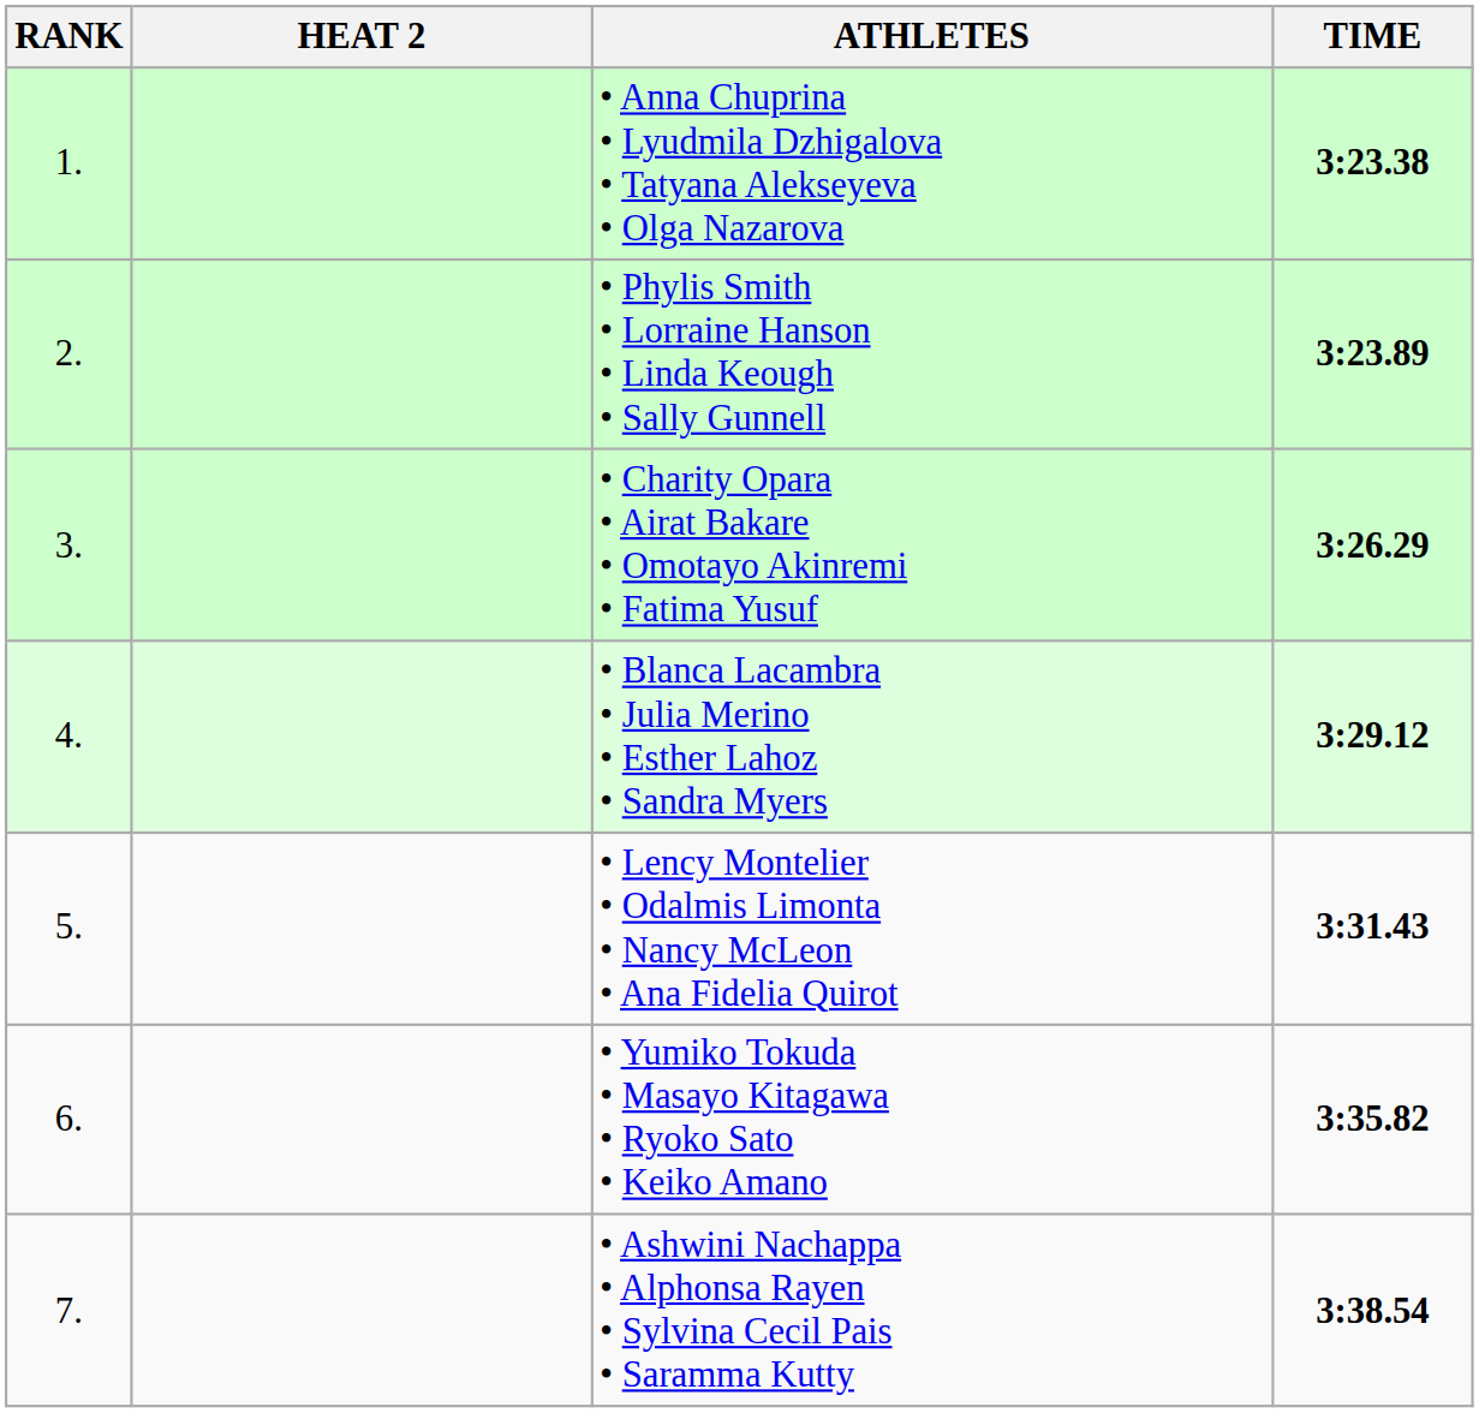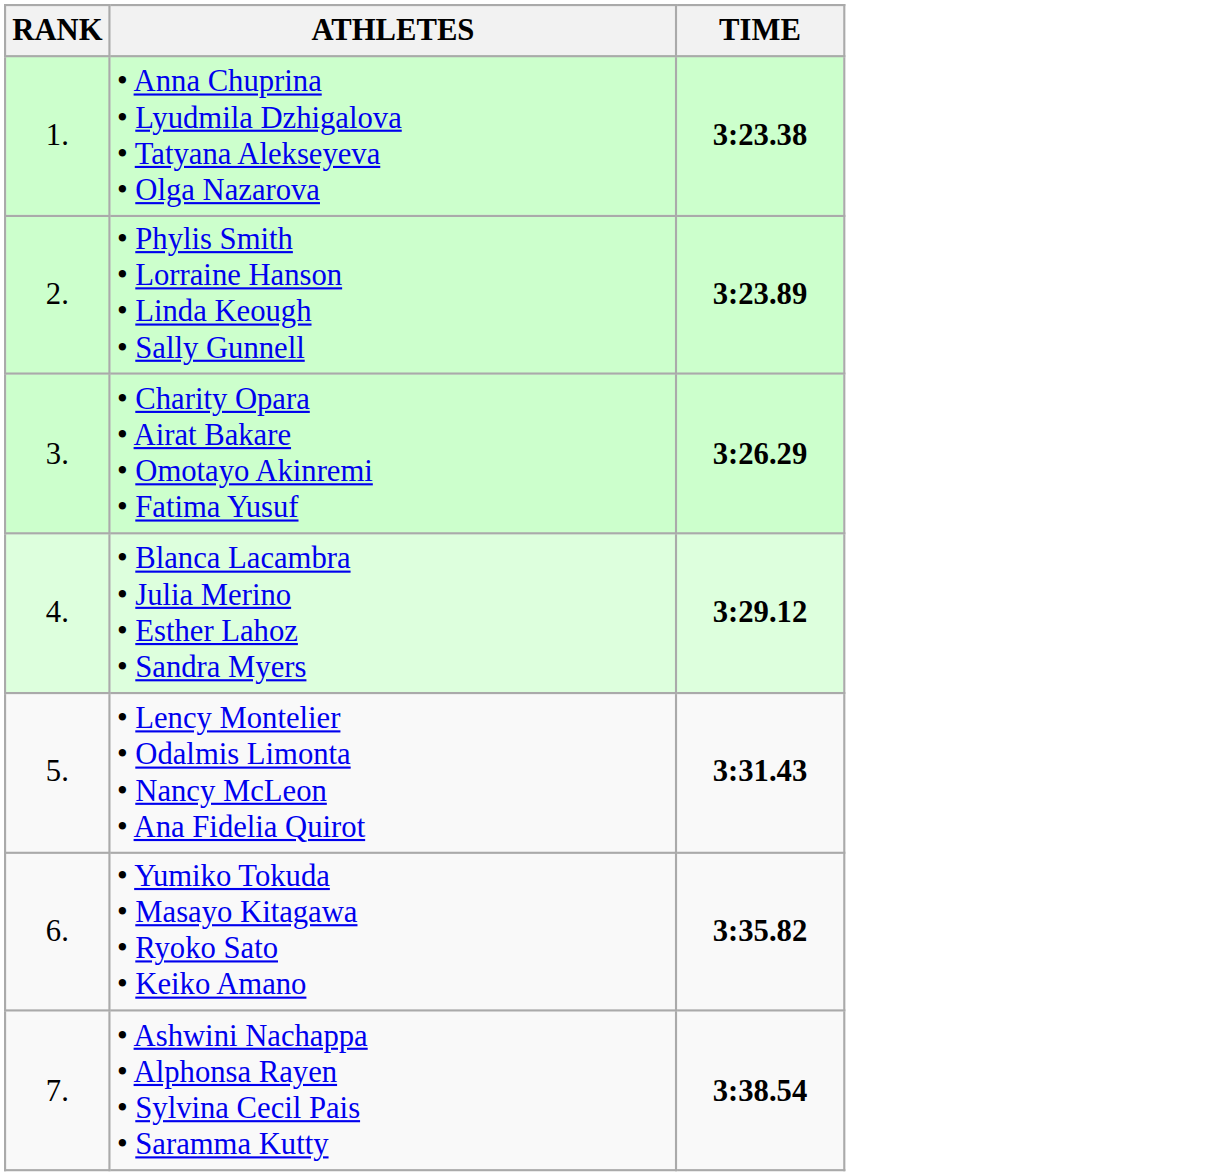 <table class="wikitable" style="border-collapse: collapse; font-size: 90%;">
 <tr>
 <th>RANK</th>
-<th style="width: 12em">HEAT 2</th>
 <th style="width: 18em">ATHLETES</th>
 <th style="width: 5em">TIME</th>
 </tr>
 <tr style="background:#ccffcc;">
 <td align="center">1.</td>
-<td align="center"></td>
 <td>• <a href='#'>Anna Chuprina</a><br>• <a href='#'>Lyudmila Dzhigalova</a><br>• <a href='#'>Tatyana Alekseyeva</a><br>• <a href='#'>Olga Nazarova</a></td>
 <td align="center"><strong>3:23.38</strong></td>
 </tr>
 <tr style="background:#ccffcc;">
 <td align="center">2.</td>
-<td align="center"></td>
 <td>• <a href='#'>Phylis Smith</a><br>• <a href='#'>Lorraine Hanson</a><br>• <a href='#'>Linda Keough</a><br>• <a href='#'>Sally Gunnell</a></td>
 <td align="center"><strong>3:23.89</strong></td>
 </tr>
 <tr style="background:#ccffcc;">
 <td align="center">3.</td>
-<td align="center"></td>
 <td>• <a href='#'>Charity Opara</a><br>• <a href='#'>Airat Bakare</a><br>• <a href='#'>Omotayo Akinremi</a><br>• <a href='#'>Fatima Yusuf</a></td>
 <td align="center"><strong>3:26.29</strong></td>
 </tr>
 <tr style="background:#ddffdd;">
 <td align="center">4.</td>
-<td align="center"></td>
 <td>• <a href='#'>Blanca Lacambra</a><br>• <a href='#'>Julia Merino</a><br>• <a href='#'>Esther Lahoz</a><br>• <a href='#'>Sandra Myers</a></td>
 <td align="center"><strong>3:29.12</strong></td>
 </tr>
 <tr>
 <td align="center">5.</td>
-<td align="center"></td>
 <td>• <a href='#'>Lency Montelier</a><br>• <a href='#'>Odalmis Limonta</a><br>• <a href='#'>Nancy McLeon</a><br>• <a href='#'>Ana Fidelia Quirot</a></td>
 <td align="center"><strong>3:31.43</strong></td>
 </tr>
 <tr>
 <td align="center">6.</td>
-<td align="center"></td>
 <td>• <a href='#'>Yumiko Tokuda</a><br>• <a href='#'>Masayo Kitagawa</a><br>• <a href='#'>Ryoko Sato</a><br>• <a href='#'>Keiko Amano</a></td>
 <td align="center"><strong>3:35.82</strong></td>
 </tr>
 <tr>
 <td align="center">7.</td>
-<td align="center"></td>
 <td>• <a href='#'>Ashwini Nachappa</a><br>• <a href='#'>Alphonsa Rayen</a><br>• <a href='#'>Sylvina Cecil Pais</a><br>• <a href='#'>Saramma Kutty</a></td>
 <td align="center"><strong>3:38.54</strong></td>
 </tr>
 </table>
